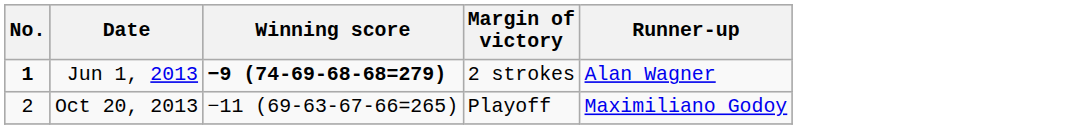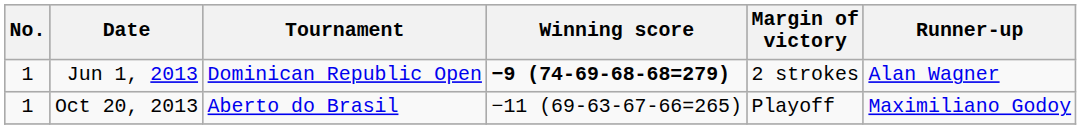 <table class="wikitable" style="font-size:95%;">
 <tr>
 <th>No.</th>
 <th>Date</th>
+<th>Tournament</th>
 <th>Winning score</th>
 <th>Margin of<br>victory</th>
 <th>Runner-up</th>
 </tr>
 <tr>
-<td align=center><strong>1</strong></td>
+<td align=center>1</td>
 <td align=right>Jun 1, <a href='#'>2013</a></td>
+<td><a href='#'>Dominican Republic Open</a></td>
 <td><strong>−9 (74-69-68-68=279)</strong></td>
 <td>2 strokes</td>
 <td> <a href='#'>Alan Wagner</a></td>
 </tr>
 <tr>
-<td align=center>2</td>
+<td align=center>1</td>
 <td align=right>Oct 20, 2013</td>
+<td><a href='#'>Aberto do Brasil</a></td>
 <td>−11 (69-63-67-66=265)</td>
 <td>Playoff</td>
 <td> <a href='#'>Maximiliano Godoy</a></td>
 </tr>
 </table>
